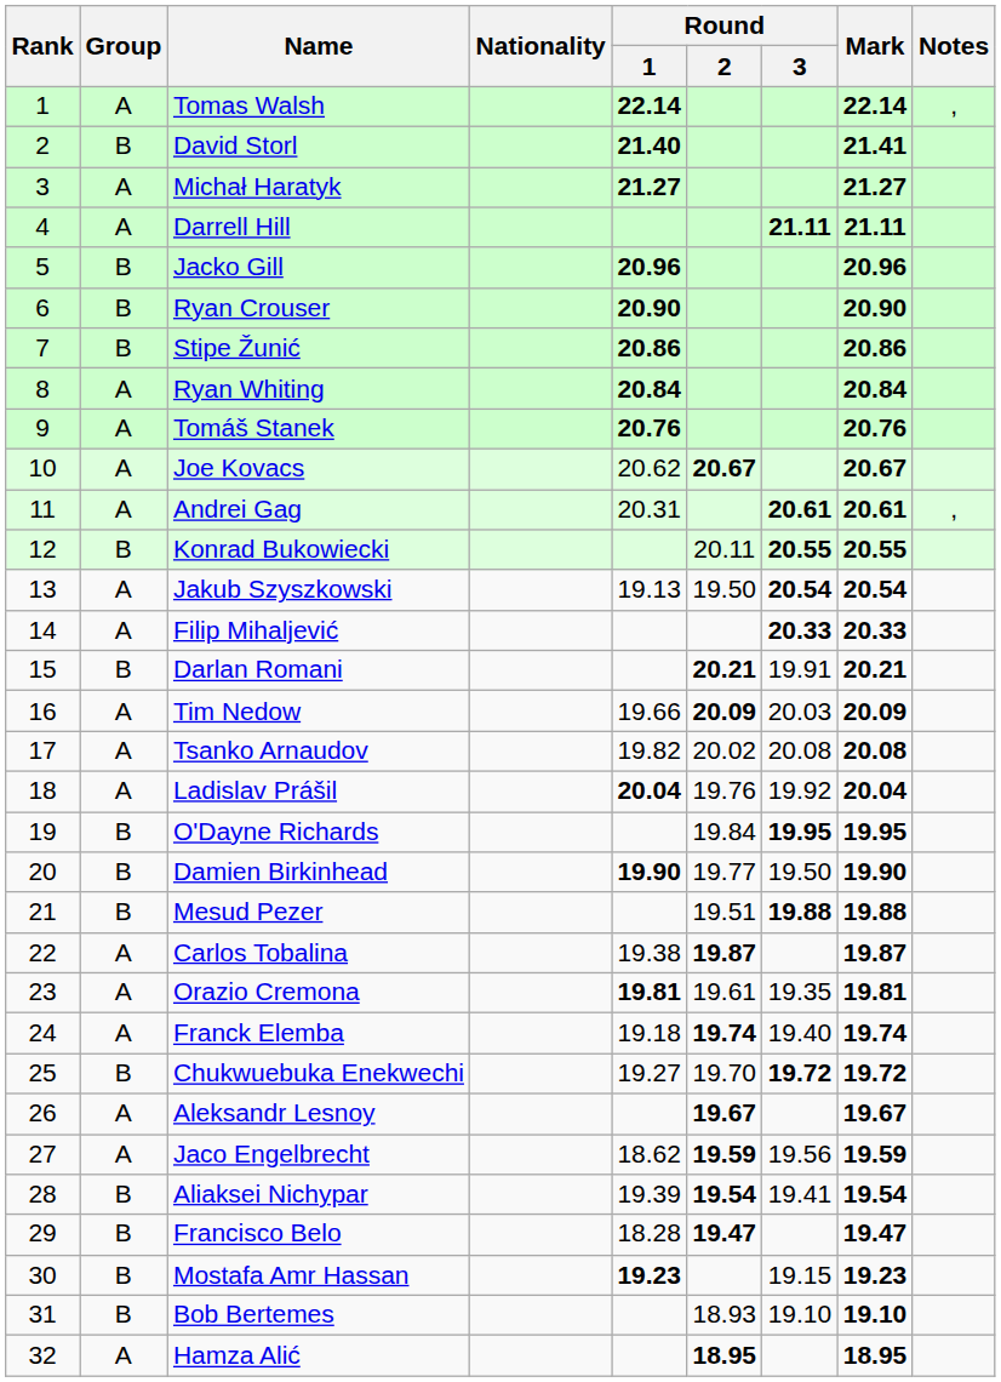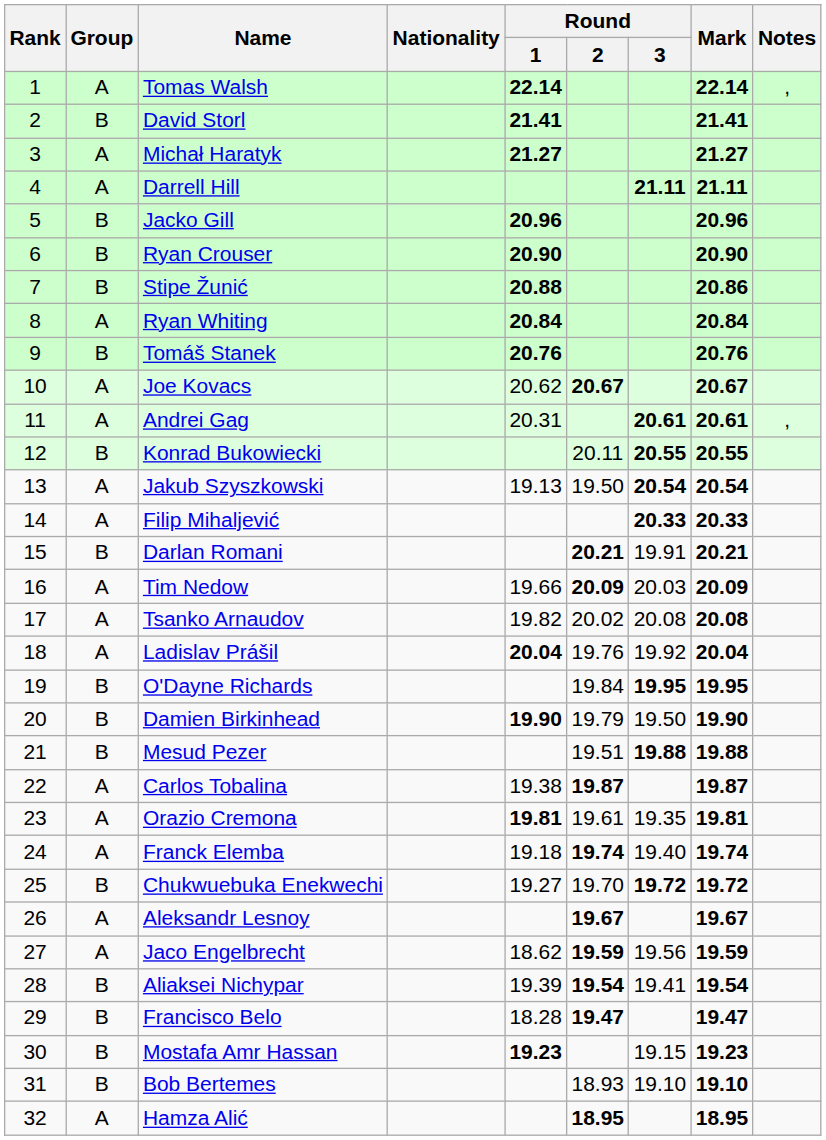 <table class="wikitable sortable" style="text-align:center">
 <tr>
 <th rowspan=2>Rank</th>
 <th rowspan=2>Group</th>
 <th rowspan=2>Name</th>
 <th rowspan=2>Nationality</th>
 <th colspan=3>Round</th>
 <th rowspan=2>Mark</th>
 <th rowspan=2>Notes</th>
 </tr>
 <tr>
 <th>1</th>
 <th>2</th>
 <th>3</th>
 </tr>
 <tr style="background:#ccffcc;">
 <td>1</td>
 <td>A</td>
 <td align=left><a href='#'>Tomas Walsh</a></td>
 <td align=left></td>
 <td><strong>22.14</strong></td>
 <td></td>
 <td></td>
 <td><strong>22.14</strong></td>
 <td>, </td>
 </tr>
 <tr style="background:#ccffcc;">
 <td>2</td>
 <td>B</td>
 <td align=left><a href='#'>David Storl</a></td>
 <td align=left></td>
-<td><strong>21.40</strong></td>
+<td><strong>21.41</strong></td>
 <td></td>
 <td></td>
 <td><strong>21.41</strong></td>
 <td></td>
 </tr>
 <tr style="background:#ccffcc;">
 <td>3</td>
 <td>A</td>
 <td align=left><a href='#'>Michał Haratyk</a></td>
 <td align=left></td>
 <td><strong>21.27</strong></td>
 <td></td>
 <td></td>
 <td><strong>21.27</strong></td>
 <td></td>
 </tr>
 <tr style="background:#ccffcc;">
 <td>4</td>
 <td>A</td>
 <td align=left><a href='#'>Darrell Hill</a></td>
 <td align=left></td>
 <td></td>
 <td></td>
 <td><strong>21.11</strong></td>
 <td><strong>21.11</strong></td>
 <td></td>
 </tr>
 <tr style="background:#ccffcc;">
 <td>5</td>
 <td>B</td>
 <td align=left><a href='#'>Jacko Gill</a></td>
 <td align=left></td>
 <td><strong>20.96</strong></td>
 <td></td>
 <td></td>
 <td><strong>20.96</strong></td>
 <td></td>
 </tr>
 <tr style="background:#ccffcc;">
 <td>6</td>
 <td>B</td>
 <td align=left><a href='#'>Ryan Crouser</a></td>
 <td align=left></td>
 <td><strong>20.90</strong></td>
 <td></td>
 <td></td>
 <td><strong>20.90</strong></td>
 <td></td>
 </tr>
 <tr style="background:#ccffcc;">
 <td>7</td>
 <td>B</td>
 <td align=left><a href='#'>Stipe Žunić</a></td>
 <td align=left></td>
-<td><strong>20.86</strong></td>
+<td><strong>20.88</strong></td>
 <td></td>
 <td></td>
 <td><strong>20.86</strong></td>
 <td></td>
 </tr>
 <tr style="background:#ccffcc;">
 <td>8</td>
 <td>A</td>
 <td align=left><a href='#'>Ryan Whiting</a></td>
 <td align=left></td>
 <td><strong>20.84</strong></td>
 <td></td>
 <td></td>
 <td><strong>20.84</strong></td>
 <td></td>
 </tr>
 <tr style="background:#ccffcc;">
 <td>9</td>
-<td>A</td>
+<td>B</td>
 <td align=left><a href='#'>Tomáš Stanek</a></td>
 <td align=left></td>
 <td><strong>20.76</strong></td>
 <td></td>
 <td></td>
 <td><strong>20.76</strong></td>
 <td></td>
 </tr>
 <tr style="background:#ddffdd;">
 <td>10</td>
 <td>A</td>
 <td align=left><a href='#'>Joe Kovacs</a></td>
 <td align=left></td>
 <td>20.62</td>
 <td><strong>20.67</strong></td>
 <td></td>
 <td><strong>20.67</strong></td>
 <td></td>
 </tr>
 <tr style="background:#ddffdd;">
 <td>11</td>
 <td>A</td>
 <td align=left><a href='#'>Andrei Gag</a></td>
 <td align=left></td>
 <td>20.31</td>
 <td></td>
 <td><strong>20.61</strong></td>
 <td><strong>20.61</strong></td>
 <td>, </td>
 </tr>
 <tr style="background:#ddffdd;">
 <td>12</td>
 <td>B</td>
 <td align=left><a href='#'>Konrad Bukowiecki</a></td>
 <td align=left></td>
 <td></td>
 <td>20.11</td>
 <td><strong>20.55</strong></td>
 <td><strong>20.55</strong></td>
 <td></td>
 </tr>
 <tr>
 <td>13</td>
 <td>A</td>
 <td align=left><a href='#'>Jakub Szyszkowski</a></td>
 <td align=left></td>
 <td>19.13</td>
 <td>19.50</td>
 <td><strong>20.54</strong></td>
 <td><strong>20.54</strong></td>
 <td></td>
 </tr>
 <tr>
 <td>14</td>
 <td>A</td>
 <td align=left><a href='#'>Filip Mihaljević</a></td>
 <td align=left></td>
 <td></td>
 <td></td>
 <td><strong>20.33</strong></td>
 <td><strong>20.33</strong></td>
 <td></td>
 </tr>
 <tr>
 <td>15</td>
 <td>B</td>
 <td align=left><a href='#'>Darlan Romani</a></td>
 <td align=left></td>
 <td></td>
 <td><strong>20.21</strong></td>
 <td>19.91</td>
 <td><strong>20.21</strong></td>
 <td></td>
 </tr>
 <tr>
 <td>16</td>
 <td>A</td>
 <td align=left><a href='#'>Tim Nedow</a></td>
 <td align=left></td>
 <td>19.66</td>
 <td><strong>20.09</strong></td>
 <td>20.03</td>
 <td><strong>20.09</strong></td>
 <td></td>
 </tr>
 <tr>
 <td>17</td>
 <td>A</td>
 <td align=left><a href='#'>Tsanko Arnaudov</a></td>
 <td align=left></td>
 <td>19.82</td>
 <td>20.02</td>
 <td>20.08</td>
 <td><strong>20.08</strong></td>
 <td></td>
 </tr>
 <tr>
 <td>18</td>
 <td>A</td>
 <td align=left><a href='#'>Ladislav Prášil</a></td>
 <td align=left></td>
 <td><strong>20.04</strong></td>
 <td>19.76</td>
 <td>19.92</td>
 <td><strong>20.04</strong></td>
 <td></td>
 </tr>
 <tr>
 <td>19</td>
 <td>B</td>
 <td align=left><a href='#'>O'Dayne Richards</a></td>
 <td align=left></td>
 <td></td>
 <td>19.84</td>
 <td><strong>19.95</strong></td>
 <td><strong>19.95</strong></td>
 <td></td>
 </tr>
 <tr>
 <td>20</td>
 <td>B</td>
 <td align=left><a href='#'>Damien Birkinhead</a></td>
 <td align=left></td>
 <td><strong>19.90</strong></td>
-<td>19.77</td>
+<td>19.79</td>
 <td>19.50</td>
 <td><strong>19.90</strong></td>
 <td></td>
 </tr>
 <tr>
 <td>21</td>
 <td>B</td>
 <td align=left><a href='#'>Mesud Pezer</a></td>
 <td align=left></td>
 <td></td>
 <td>19.51</td>
 <td><strong>19.88</strong></td>
 <td><strong>19.88</strong></td>
 <td></td>
 </tr>
 <tr>
 <td>22</td>
 <td>A</td>
 <td align=left><a href='#'>Carlos Tobalina</a></td>
 <td align=left></td>
 <td>19.38</td>
 <td><strong>19.87</strong></td>
 <td></td>
 <td><strong>19.87</strong></td>
 <td></td>
 </tr>
 <tr>
 <td>23</td>
 <td>A</td>
 <td align=left><a href='#'>Orazio Cremona</a></td>
 <td align=left></td>
 <td><strong>19.81</strong></td>
 <td>19.61</td>
 <td>19.35</td>
 <td><strong>19.81</strong></td>
 <td></td>
 </tr>
 <tr>
 <td>24</td>
 <td>A</td>
 <td align=left><a href='#'>Franck Elemba</a></td>
 <td align=left></td>
 <td>19.18</td>
 <td><strong>19.74</strong></td>
 <td>19.40</td>
 <td><strong>19.74</strong></td>
 <td></td>
 </tr>
 <tr>
 <td>25</td>
 <td>B</td>
 <td align=left><a href='#'>Chukwuebuka Enekwechi</a></td>
 <td align=left></td>
 <td>19.27</td>
 <td>19.70</td>
 <td><strong>19.72</strong></td>
 <td><strong>19.72</strong></td>
 <td></td>
 </tr>
 <tr>
 <td>26</td>
 <td>A</td>
 <td align=left><a href='#'>Aleksandr Lesnoy</a></td>
 <td align=left></td>
 <td></td>
 <td><strong>19.67</strong></td>
 <td></td>
 <td><strong>19.67</strong></td>
 <td></td>
 </tr>
 <tr>
 <td>27</td>
 <td>A</td>
 <td align=left><a href='#'>Jaco Engelbrecht</a></td>
 <td align=left></td>
 <td>18.62</td>
 <td><strong>19.59</strong></td>
 <td>19.56</td>
 <td><strong>19.59</strong></td>
 <td></td>
 </tr>
 <tr>
 <td>28</td>
 <td>B</td>
 <td align=left><a href='#'>Aliaksei Nichypar</a></td>
 <td align=left></td>
 <td>19.39</td>
 <td><strong>19.54</strong></td>
 <td>19.41</td>
 <td><strong>19.54</strong></td>
 <td></td>
 </tr>
 <tr>
 <td>29</td>
 <td>B</td>
 <td align=left><a href='#'>Francisco Belo</a></td>
 <td align=left></td>
 <td>18.28</td>
 <td><strong>19.47</strong></td>
 <td></td>
 <td><strong>19.47</strong></td>
 <td></td>
 </tr>
 <tr>
 <td>30</td>
 <td>B</td>
 <td align=left><a href='#'>Mostafa Amr Hassan</a></td>
 <td align=left></td>
 <td><strong>19.23</strong></td>
 <td></td>
 <td>19.15</td>
 <td><strong>19.23</strong></td>
 <td></td>
 </tr>
 <tr>
 <td>31</td>
 <td>B</td>
 <td align=left><a href='#'>Bob Bertemes</a></td>
 <td align=left></td>
 <td></td>
 <td>18.93</td>
 <td>19.10</td>
 <td><strong>19.10</strong></td>
 <td></td>
 </tr>
 <tr>
 <td>32</td>
 <td>A</td>
 <td align=left><a href='#'>Hamza Alić</a></td>
 <td align=left></td>
 <td></td>
 <td><strong>18.95</strong></td>
 <td></td>
 <td><strong>18.95</strong></td>
 <td></td>
 </tr>
 </table>
